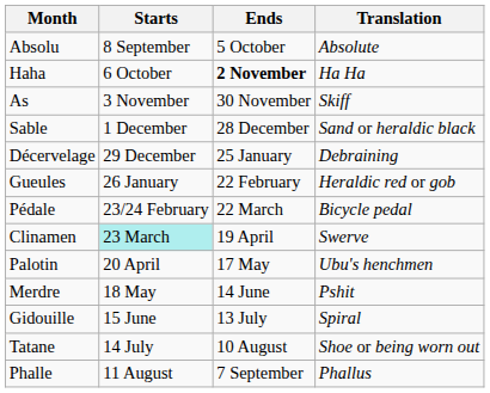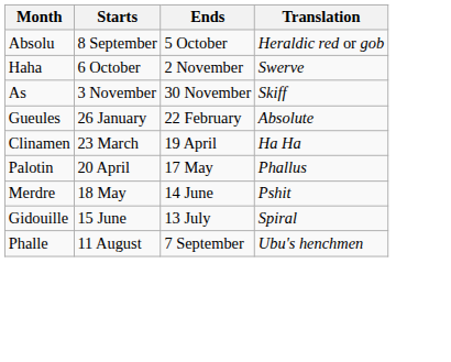 <table class="wikitable">
 <tr>
 <th>Month</th>
 <th>Starts</th>
 <th>Ends</th>
 <th>Translation</th>
 </tr>
 <tr>
 <td>Absolu</td>
 <td>8 September</td>
 <td>5 October</td>
-<td><em>Absolute</em></td>
+<td><em>Heraldic red</em> or <em>gob</em></td>
 </tr>
 <tr>
 <td>Haha</td>
 <td>6 October</td>
-<td><strong>2 November</strong></td>
-<td><em>Ha Ha</em></td>
+<td>2 November</td>
+<td><em>Swerve</em></td>
 </tr>
 <tr>
 <td>As</td>
 <td>3 November</td>
 <td>30 November</td>
 <td><em>Skiff</em></td>
 </tr>
 <tr>
-<td>Sable</td>
-<td>1 December</td>
-<td>28 December</td>
-<td><em>Sand</em> or <em>heraldic black</em></td>
-</tr>
-<tr>
-<td>Décervelage</td>
-<td>29 December</td>
-<td>25 January</td>
-<td><em>Debraining</em></td>
-</tr>
-<tr>
 <td>Gueules</td>
 <td>26 January</td>
 <td>22 February</td>
-<td><em>Heraldic red</em> or <em>gob</em></td>
-</tr>
-<tr>
-<td>Pédale</td>
-<td>23/24 February</td>
-<td>22 March</td>
-<td><em>Bicycle pedal</em></td>
+<td><em>Absolute</em></td>
 </tr>
 <tr>
 <td>Clinamen</td>
-<td style="background: paleturquoise;">23 March</td>
+<td>23 March</td>
 <td>19 April</td>
-<td><em>Swerve</em></td>
+<td><em>Ha Ha</em></td>
 </tr>
 <tr>
 <td>Palotin</td>
 <td>20 April</td>
 <td>17 May</td>
-<td><em>Ubu's henchmen</em></td>
+<td><em>Phallus</em></td>
 </tr>
 <tr>
 <td>Merdre</td>
 <td>18 May</td>
 <td>14 June</td>
 <td><em>Pshit</em></td>
 </tr>
 <tr>
 <td>Gidouille</td>
 <td>15 June</td>
 <td>13 July</td>
 <td><em>Spiral</em></td>
 </tr>
 <tr>
-<td>Tatane</td>
-<td>14 July</td>
-<td>10 August</td>
-<td><em>Shoe</em> or <em>being worn out</em></td>
-</tr>
-<tr>
 <td>Phalle</td>
 <td>11 August</td>
 <td>7 September</td>
-<td><em>Phallus</em></td>
+<td><em>Ubu's henchmen</em></td>
 </tr>
 </table>
